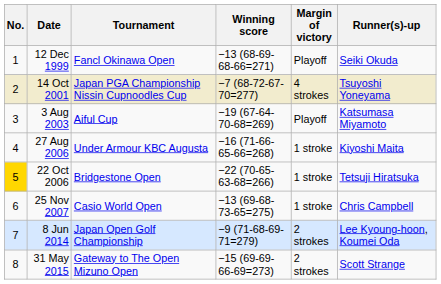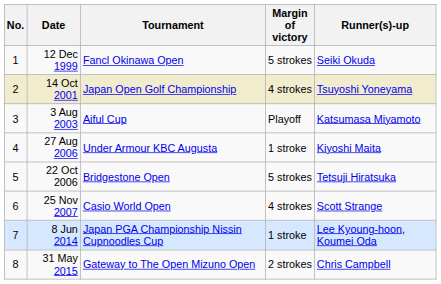 <table class="wikitable" style="font-size:95%;">
 <tr>
 <th>No.</th>
 <th>Date</th>
 <th>Tournament</th>
-<th>Winning score</th>
 <th>Margin of<br>victory</th>
 <th>Runner(s)-up</th>
 </tr>
 <tr>
 <td align=center>1</td>
 <td align=right>12 Dec <a href='#'>1999</a></td>
 <td><a href='#'>Fancl Okinawa Open</a></td>
-<td>−13 (68-69-68-66=271)</td>
-<td>Playoff</td>
+<td>5 strokes</td>
 <td> <a href='#'>Seiki Okuda</a></td>
 </tr>
 <tr style="background:#f2ecce;">
 <td align=center>2</td>
 <td align=right>14 Oct <a href='#'>2001</a></td>
-<td><a href='#'>Japan PGA Championship Nissin Cupnoodles Cup</a></td>
-<td>−7 (68-72-67-70=277)</td>
+<td><a href='#'>Japan Open Golf Championship</a></td>
 <td>4 strokes</td>
 <td> <a href='#'>Tsuyoshi Yoneyama</a></td>
 </tr>
 <tr>
 <td align=center>3</td>
 <td align=right>3 Aug <a href='#'>2003</a></td>
 <td><a href='#'>Aiful Cup</a></td>
-<td>−19 (67-64-70-68=269)</td>
 <td>Playoff</td>
 <td> <a href='#'>Katsumasa Miyamoto</a></td>
 </tr>
 <tr>
 <td align=center>4</td>
 <td align=right>27 Aug <a href='#'>2006</a></td>
 <td><a href='#'>Under Armour KBC Augusta</a></td>
-<td>−16 (71-66-65-66=268)</td>
 <td>1 stroke</td>
 <td> <a href='#'>Kiyoshi Maita</a></td>
 </tr>
 <tr>
-<td align=center style="background: gold;">5</td>
+<td align=center>5</td>
 <td align=right>22 Oct 2006</td>
 <td><a href='#'>Bridgestone Open</a></td>
-<td>−22 (70-65-63-68=266)</td>
-<td>1 stroke</td>
+<td>5 strokes</td>
 <td> <a href='#'>Tetsuji Hiratsuka</a></td>
 </tr>
 <tr>
 <td align=center>6</td>
 <td align=right>25 Nov <a href='#'>2007</a></td>
 <td><a href='#'>Casio World Open</a></td>
-<td>−13 (69-68-73-65=275)</td>
-<td>1 stroke</td>
-<td> <a href='#'>Chris Campbell</a></td>
+<td>4 strokes</td>
+<td> <a href='#'>Scott Strange</a></td>
 </tr>
 <tr style="background:#D6E8FF;">
 <td align=center>7</td>
 <td align=right>8 Jun <a href='#'>2014</a></td>
-<td><a href='#'>Japan Open Golf Championship</a></td>
-<td>−9 (71-68-69-71=279)</td>
-<td>2 strokes</td>
+<td><a href='#'>Japan PGA Championship Nissin Cupnoodles Cup</a></td>
+<td>1 stroke</td>
 <td> <a href='#'>Lee Kyoung-hoon</a>,  <a href='#'>Koumei Oda</a></td>
 </tr>
 <tr>
 <td align=center>8</td>
 <td align=right>31 May <a href='#'>2015</a></td>
 <td><a href='#'>Gateway to The Open Mizuno Open</a></td>
-<td>−15 (69-69-66-69=273)</td>
 <td>2 strokes</td>
-<td> <a href='#'>Scott Strange</a></td>
+<td> <a href='#'>Chris Campbell</a></td>
 </tr>
 </table>
